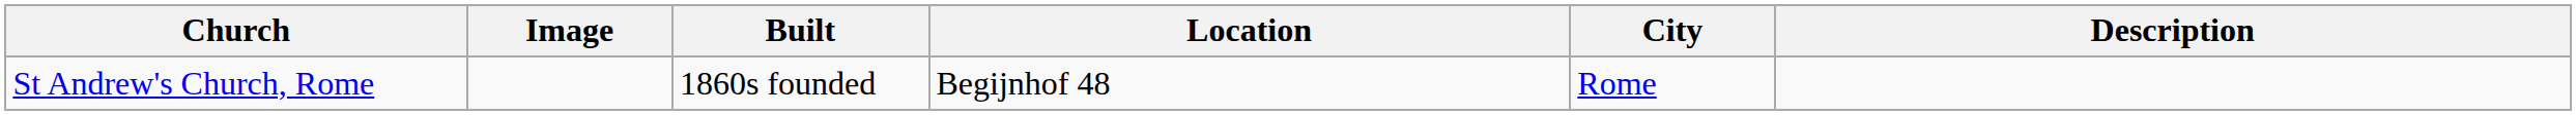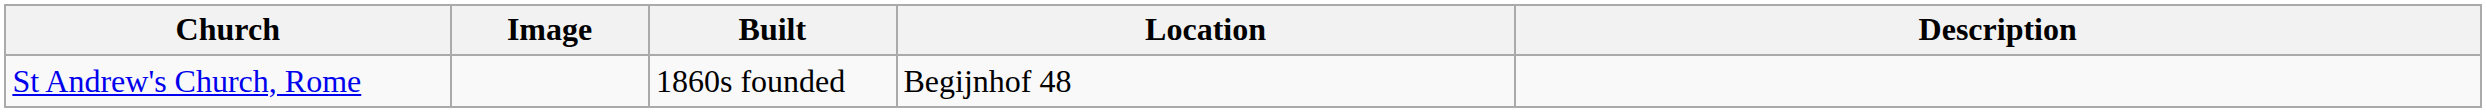 <table class="wikitable sortable" style="width:98%">
 <tr>
 <th width = 18%><strong>Church</strong></th>
 <th width = 8% class="unsortable"><strong>Image</strong></th>
 <th width = 10%><strong>Built</strong></th>
 <th width = 25%><strong>Location</strong></th>
-<th width = 8%><strong>City</strong></th>
 <th class="unsortable"><strong>Description</strong></th>
 </tr>
 <tr ->
 <td><a href='#'>St Andrew's Church, Rome</a></td>
 <td></td>
 <td>1860s founded</td>
 <td>Begijnhof 48<br><small></small></td>
-<td><a href='#'>Rome</a></td>
 <td></td>
 </tr>
 </table>
